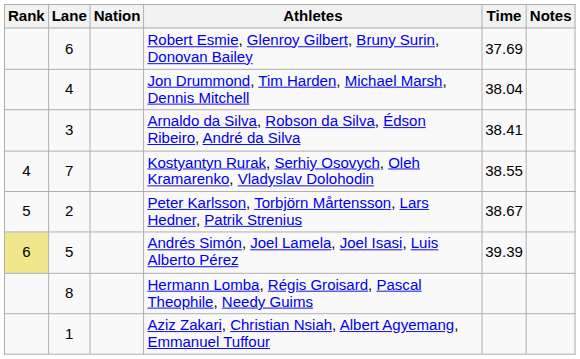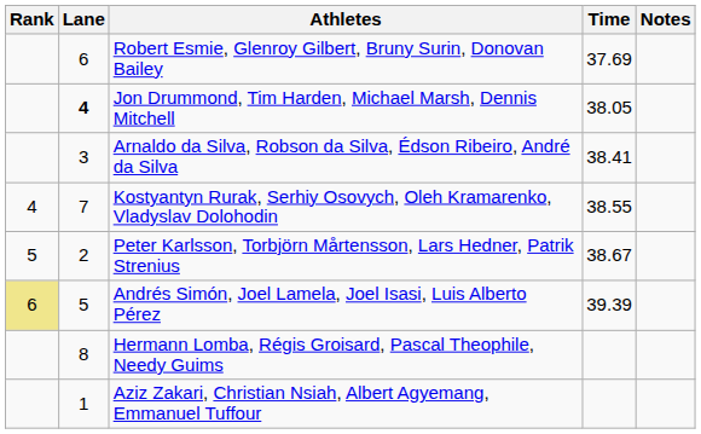 <table class="wikitable sortable" style="text-align:center">
 <tr>
 <th>Rank</th>
 <th>Lane</th>
-<th>Nation</th>
 <th>Athletes</th>
 <th>Time</th>
 <th>Notes</th>
 </tr>
 <tr>
 <td></td>
 <td>6</td>
-<td align=left></td>
 <td align=left><a href='#'>Robert Esmie</a>, <a href='#'>Glenroy Gilbert</a>,  <a href='#'>Bruny Surin</a>, <a href='#'>Donovan Bailey</a></td>
 <td>37.69</td>
 <td></td>
 </tr>
 <tr>
 <td></td>
-<td>4</td>
-<td align=left></td>
+<td><strong>4</strong></td>
 <td align=left><a href='#'>Jon Drummond</a>, <a href='#'>Tim Harden</a>,  <a href='#'>Michael Marsh</a>, <a href='#'>Dennis Mitchell</a></td>
-<td>38.04</td>
+<td>38.05</td>
 <td></td>
 </tr>
 <tr>
 <td></td>
 <td>3</td>
-<td align=left></td>
 <td align=left><a href='#'>Arnaldo da Silva</a>, <a href='#'>Robson da Silva</a>, <a href='#'>Édson Ribeiro</a>, <a href='#'>André da Silva</a></td>
 <td>38.41</td>
 <td></td>
 </tr>
 <tr>
 <td>4</td>
 <td>7</td>
-<td align=left></td>
 <td align=left><a href='#'>Kostyantyn Rurak</a>, <a href='#'>Serhiy Osovych</a>, <a href='#'>Oleh Kramarenko</a>, <a href='#'>Vladyslav Dolohodin</a></td>
 <td>38.55</td>
 <td></td>
 </tr>
 <tr>
 <td>5</td>
 <td>2</td>
-<td align=left></td>
 <td align=left><a href='#'>Peter Karlsson</a>, <a href='#'>Torbjörn Mårtensson</a>, <a href='#'>Lars Hedner</a>, <a href='#'>Patrik Strenius</a></td>
 <td>38.67</td>
 <td></td>
 </tr>
 <tr>
 <td style="background: khaki;">6</td>
 <td>5</td>
-<td align=left></td>
 <td align=left><a href='#'>Andrés Simón</a>, <a href='#'>Joel Lamela</a>, <a href='#'>Joel Isasi</a>, <a href='#'>Luis Alberto Pérez</a></td>
 <td>39.39</td>
 <td></td>
 </tr>
 <tr>
 <td></td>
 <td>8</td>
-<td align=left></td>
 <td align=left><a href='#'>Hermann Lomba</a>, <a href='#'>Régis Groisard</a>, <a href='#'>Pascal Theophile</a>, <a href='#'>Needy Guims</a></td>
 <td></td>
 <td></td>
 </tr>
 <tr>
 <td></td>
 <td>1</td>
-<td align=left></td>
 <td align=left><a href='#'>Aziz Zakari</a>, <a href='#'>Christian Nsiah</a>, <a href='#'>Albert Agyemang</a>, <a href='#'>Emmanuel Tuffour</a></td>
 <td></td>
 <td></td>
 </tr>
 </table>
